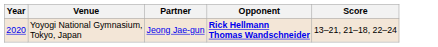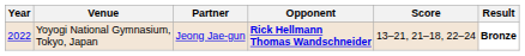 <table class="sortable wikitable" style="font-size: 90%;">
 <tr>
 <th>Year</th>
 <th>Venue</th>
 <th>Partner</th>
 <th>Opponent</th>
 <th>Score</th>
+<th>Result</th>
 </tr>
 <tr style="background:#F3E6D7">
-<td align="center"><a href='#'>2020</a></td>
+<td align="center"><a href='#'>2022</a></td>
 <td align="left">Yoyogi National Gymnasium,<br>Tokyo, Japan</td>
 <td align="left"> <a href='#'>Jeong Jae-gun</a></td>
 <td align="left"><strong> <a href='#'>Rick Hellmann</a><br> <a href='#'>Thomas Wandschneider</a></strong></td>
 <td align="left">13–21, 21–18, 22–24</td>
+<td style="text-align:left; background:white"> <strong>Bronze</strong></td>
 </tr>
 </table>
